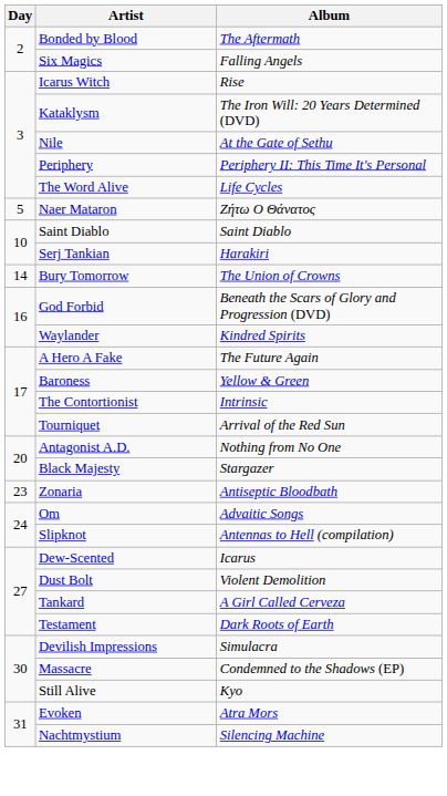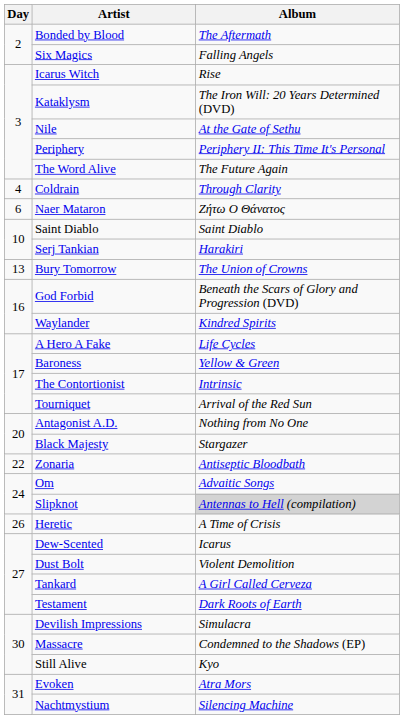 <table class="wikitable">
 <tr>
 <th style="width:20px;">Day</th>
 <th style="width:200px;">Artist</th>
 <th style="width:250px;">Album</th>
 </tr>
 <tr>
 <td style="text-align:center;" rowspan="2">2</td>
 <td><a href='#'>Bonded by Blood</a></td>
 <td><em><a href='#'>The Aftermath</a></em></td>
 </tr>
 <tr>
 <td><a href='#'>Six Magics</a></td>
 <td><em>Falling Angels</em></td>
 </tr>
 <tr>
 <td style="text-align:center;" rowspan="5">3</td>
 <td><a href='#'>Icarus Witch</a></td>
 <td><em>Rise</em></td>
 </tr>
 <tr>
 <td><a href='#'>Kataklysm</a></td>
 <td><em>The Iron Will: 20 Years Determined</em> (DVD)</td>
 </tr>
 <tr>
 <td><a href='#'>Nile</a></td>
 <td><em><a href='#'>At the Gate of Sethu</a></em></td>
 </tr>
 <tr>
 <td><a href='#'>Periphery</a></td>
 <td><em><a href='#'>Periphery II: This Time It's Personal</a></em></td>
 </tr>
 <tr>
 <td><a href='#'>The Word Alive</a></td>
-<td><em><a href='#'>Life Cycles</a></em></td>
+<td><em>The Future Again</em></td>
 </tr>
 <tr>
-<td style="text-align:center;" rowspan="1">5</td>
+<td style="text-align:center;" rowspan="1">4</td>
+<td><a href='#'>Coldrain</a></td>
+<td><em><a href='#'>Through Clarity</a></em></td>
+</tr>
+<tr>
+<td style="text-align:center;" rowspan="1">6</td>
 <td><a href='#'>Naer Mataron</a></td>
 <td><em>Ζήτω Ο Θάνατος</em></td>
 </tr>
 <tr>
 <td style="text-align:center;" rowspan="2">10</td>
 <td>Saint Diablo</td>
 <td><em>Saint Diablo</em> </td>
 </tr>
 <tr>
 <td><a href='#'>Serj Tankian</a></td>
 <td><em><a href='#'>Harakiri</a></em> </td>
 </tr>
 <tr>
-<td style="text-align:center;" rowspan="1">14</td>
+<td style="text-align:center;" rowspan="1">13</td>
 <td><a href='#'>Bury Tomorrow</a></td>
 <td><em><a href='#'>The Union of Crowns</a></em></td>
 </tr>
 <tr>
 <td style="text-align:center;" rowspan="2">16</td>
 <td><a href='#'>God Forbid</a></td>
 <td><em>Beneath the Scars of Glory and Progression</em> (DVD)</td>
 </tr>
 <tr>
 <td><a href='#'>Waylander</a></td>
 <td><em><a href='#'>Kindred Spirits</a></em></td>
 </tr>
 <tr>
 <td style="text-align:center;" rowspan="4">17</td>
 <td><a href='#'>A Hero A Fake</a></td>
-<td><em>The Future Again</em></td>
+<td><em><a href='#'>Life Cycles</a></em></td>
 </tr>
 <tr>
 <td><a href='#'>Baroness</a></td>
 <td><em><a href='#'>Yellow & Green</a></em></td>
 </tr>
 <tr>
 <td><a href='#'>The Contortionist</a></td>
 <td><em><a href='#'>Intrinsic</a></em></td>
 </tr>
 <tr>
 <td><a href='#'>Tourniquet</a></td>
 <td><em>Arrival of the Red Sun</em></td>
 </tr>
 <tr>
 <td style="text-align:center;" rowspan="2">20</td>
 <td><a href='#'>Antagonist A.D.</a></td>
 <td><em>Nothing from No One</em></td>
 </tr>
 <tr>
 <td><a href='#'>Black Majesty</a></td>
 <td><em>Stargazer</em></td>
 </tr>
 <tr>
-<td style="text-align:center;">23</td>
+<td style="text-align:center;">22</td>
 <td><a href='#'>Zonaria</a></td>
 <td><em><a href='#'>Antiseptic Bloodbath</a></em></td>
 </tr>
 <tr>
 <td style="text-align:center;" rowspan="2">24</td>
 <td><a href='#'>Om</a></td>
 <td><em><a href='#'>Advaitic Songs</a></em></td>
 </tr>
 <tr>
 <td><a href='#'>Slipknot</a></td>
-<td><em><a href='#'>Antennas to Hell</a> (compilation)</em></td>
+<td style="background: lightgrey;"><em><a href='#'>Antennas to Hell</a> (compilation)</em></td>
+</tr>
+<tr>
+<td style="text-align:center;">26</td>
+<td><a href='#'>Heretic</a></td>
+<td><em>A Time of Crisis</em></td>
 </tr>
 <tr>
 <td style="text-align:center;" rowspan="4">27</td>
 <td><a href='#'>Dew-Scented</a></td>
 <td><em>Icarus</em></td>
 </tr>
 <tr>
 <td><a href='#'>Dust Bolt</a></td>
 <td><em>Violent Demolition</em></td>
 </tr>
 <tr>
 <td><a href='#'>Tankard</a></td>
 <td><em><a href='#'>A Girl Called Cerveza</a></em></td>
 </tr>
 <tr>
 <td><a href='#'>Testament</a></td>
 <td><em><a href='#'>Dark Roots of Earth</a></em></td>
 </tr>
 <tr>
 <td style="text-align:center;" rowspan="3">30</td>
 <td><a href='#'>Devilish Impressions</a></td>
 <td><em>Simulacra</em></td>
 </tr>
 <tr>
 <td><a href='#'>Massacre</a></td>
 <td><em>Condemned to the Shadows</em> (EP)</td>
 </tr>
 <tr>
 <td>Still Alive</td>
 <td><em>Kyo</em></td>
 </tr>
 <tr>
 <td style="text-align:center;" rowspan="2">31</td>
 <td><a href='#'>Evoken</a></td>
 <td><em><a href='#'>Atra Mors</a></em></td>
 </tr>
 <tr>
 <td><a href='#'>Nachtmystium</a></td>
 <td><em><a href='#'>Silencing Machine</a></em></td>
 </tr>
 </table>
